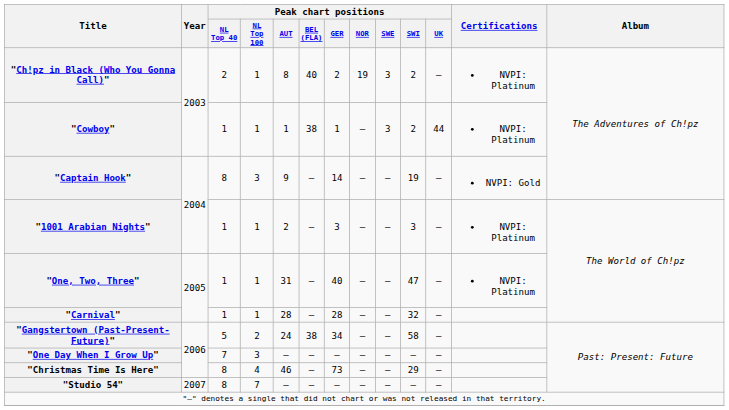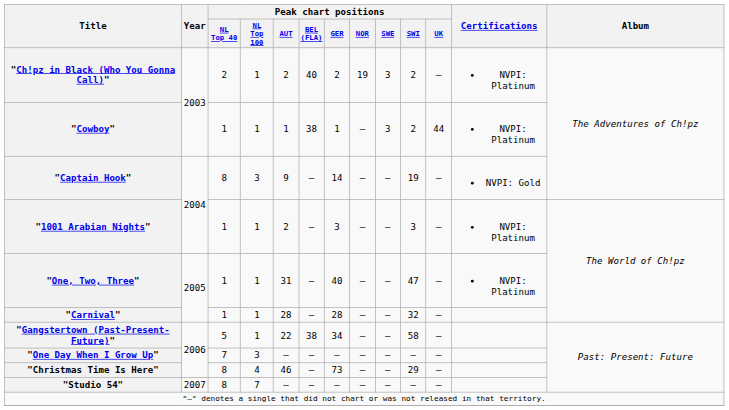 <table class="wikitable plainrowheaders" style="text-align:center;">
 <tr>
 <th scope="col" rowspan="2" style="width:19em;">Title</th>
 <th scope="col" rowspan="2" style="width:1em;">Year</th>
 <th scope="col" colspan="9">Peak chart positions</th>
 <th scope="col" rowspan="2" style="width:10em;"><a href='#'>Certifications</a></th>
 <th scope="col" rowspan="2" style="width:19em;">Album</th>
 </tr>
 <tr>
 <th scope="col" style="width:4em;font-size:80%;"><a href='#'>NL <br>Top 40</a><br></th>
 <th scope="col" style="width:4em;font-size:80%;"><a href='#'>NL <br>Top 100</a><br></th>
 <th scope="col" style="width:3em;font-size:80%;"><a href='#'>AUT</a><br></th>
 <th scope="col" style="width:3em;font-size:80%;"><a href='#'>BEL (FLA)</a><br></th>
 <th scope="col" style="width:3em;font-size:80%;"><a href='#'>GER</a><br></th>
 <th scope="col" style="width:3em;font-size:80%;"><a href='#'>NOR</a><br></th>
 <th scope="col" style="width:3em;font-size:80%;"><a href='#'>SWE</a><br></th>
 <th scope="col" style="width:3em;font-size:80%;"><a href='#'>SWI</a><br></th>
 <th scope="col" style="width:3em;font-size:80%;"><a href='#'>UK</a><br></th>
 </tr>
 <tr>
 <th scope="row">"<a href='#'>Ch!pz in Black (Who You Gonna Call)</a>"</th>
 <td rowspan="2">2003</td>
 <td>2</td>
 <td>1</td>
-<td>8</td>
+<td>2</td>
 <td>40</td>
 <td>2</td>
 <td>19</td>
 <td>3</td>
 <td>2</td>
 <td>—</td>
 <td><br><ul><li>NVPI: Platinum</li></ul></td>
 <td rowspan="3"><em>The Adventures of Ch!pz</em></td>
 </tr>
 <tr>
 <th scope="row">"<a href='#'>Cowboy</a>"</th>
 <td>1</td>
 <td>1</td>
 <td>1</td>
 <td>38</td>
 <td>1</td>
 <td>—</td>
 <td>3</td>
 <td>2</td>
 <td>44</td>
 <td><br><ul><li>NVPI: Platinum</li></ul></td>
 </tr>
 <tr>
 <th scope="row">"<a href='#'>Captain Hook</a>"</th>
 <td rowspan="2">2004</td>
 <td>8</td>
 <td>3</td>
 <td>9</td>
 <td>—</td>
 <td>14</td>
 <td>—</td>
 <td>—</td>
 <td>19</td>
 <td>—</td>
 <td><br><ul><li>NVPI: Gold</li></ul></td>
 </tr>
 <tr>
 <th scope="row">"<a href='#'>1001 Arabian Nights</a>"</th>
 <td>1</td>
 <td>1</td>
 <td>2</td>
 <td>—</td>
 <td>3</td>
 <td>—</td>
 <td>—</td>
 <td>3</td>
 <td>—</td>
 <td><br><ul><li>NVPI: Platinum</li></ul></td>
 <td rowspan="3"><em>The World of Ch!pz</em></td>
 </tr>
 <tr>
 <th scope="row">"<a href='#'>One, Two, Three</a>"</th>
 <td rowspan="2">2005</td>
 <td>1</td>
 <td>1</td>
 <td>31</td>
 <td>—</td>
 <td>40</td>
 <td>—</td>
 <td>—</td>
 <td>47</td>
 <td>—</td>
 <td><br><ul><li>NVPI: Platinum</li></ul></td>
 </tr>
 <tr>
 <th scope="row">"<a href='#'>Carnival</a>"</th>
 <td>1</td>
 <td>1</td>
 <td>28</td>
 <td>—</td>
 <td>28</td>
 <td>—</td>
 <td>—</td>
 <td>32</td>
 <td>—</td>
 <td></td>
 </tr>
 <tr>
 <th scope="row">"<a href='#'>Gangstertown (Past-Present-Future)</a>"</th>
 <td rowspan="3">2006</td>
 <td>5</td>
-<td>2</td>
-<td>24</td>
+<td>1</td>
+<td>22</td>
 <td>38</td>
 <td>34</td>
 <td>—</td>
 <td>—</td>
 <td>58</td>
 <td>—</td>
 <td></td>
 <td rowspan="4"><em>Past: Present: Future</em></td>
 </tr>
 <tr>
 <th scope="row">"<a href='#'>One Day When I Grow Up</a>"</th>
 <td>7</td>
 <td>3</td>
 <td>—</td>
 <td>—</td>
 <td>—</td>
 <td>—</td>
 <td>—</td>
 <td>—</td>
 <td>—</td>
 <td></td>
 </tr>
 <tr>
 <th scope="row">"Christmas Time Is Here"</th>
 <td>8</td>
 <td>4</td>
 <td>46</td>
 <td>—</td>
 <td>73</td>
 <td>—</td>
 <td>—</td>
 <td>29</td>
 <td>—</td>
 <td></td>
 </tr>
 <tr>
 <th scope="row">"Studio 54"</th>
 <td rowspan="1">2007</td>
 <td>8</td>
 <td>7</td>
 <td>—</td>
 <td>—</td>
 <td>—</td>
 <td>—</td>
 <td>—</td>
 <td>—</td>
 <td>—</td>
 <td></td>
 </tr>
 <tr>
 <td colspan="19" style="font-size:85%">"—" denotes a single that did not chart or was not released in that territory.</td>
 </tr>
 <tr>
 </tr>
 </table>
